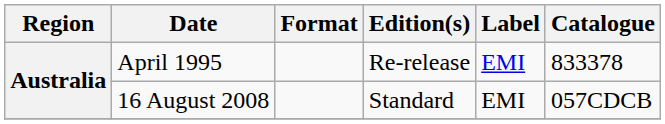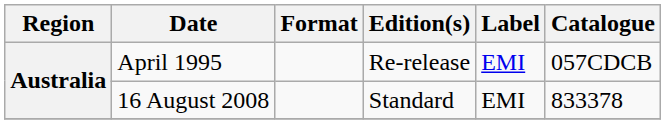 <table class="wikitable plainrowheaders">
 <tr>
 <th scope="col">Region</th>
 <th scope="col">Date</th>
 <th scope="col">Format</th>
 <th scope="col">Edition(s)</th>
 <th scope="col">Label</th>
 <th scope="col">Catalogue</th>
 </tr>
 <tr>
 <th scope="row" rowspan="2">Australia</th>
 <td>April 1995</td>
 <td></td>
 <td>Re-release</td>
 <td><a href='#'>EMI</a></td>
-<td>833378</td>
+<td>057CDCB</td>
 </tr>
 <tr>
 <td>16 August 2008 </td>
 <td></td>
 <td>Standard</td>
 <td>EMI</td>
-<td>057CDCB</td>
+<td>833378</td>
 </tr>
 <tr>
 </tr>
 </table>
